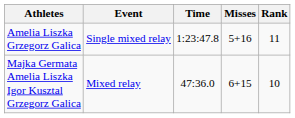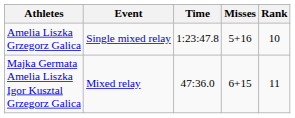 <table class="wikitable" style="font-size:90%">
 <tr>
 <th>Athletes</th>
 <th>Event</th>
 <th>Time</th>
 <th>Misses</th>
 <th>Rank</th>
 </tr>
 <tr align=center>
 <td align=left><a href='#'>Amelia Liszka</a> <br><a href='#'>Grzegorz Galica</a></td>
 <td align=left><a href='#'>Single mixed relay</a></td>
 <td>1:23:47.8</td>
 <td>5+16</td>
-<td>11</td>
+<td>10</td>
 </tr>
 <tr align=center>
 <td align=left><a href='#'>Majka Germata</a><br><a href='#'>Amelia Liszka</a><br><a href='#'>Igor Kusztal</a><br><a href='#'>Grzegorz Galica</a></td>
 <td align=left><a href='#'>Mixed relay</a></td>
 <td>47:36.0</td>
 <td>6+15</td>
-<td>10</td>
+<td>11</td>
 </tr>
 </table>
